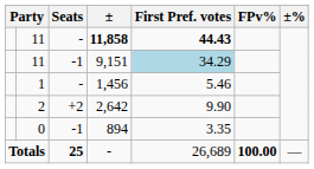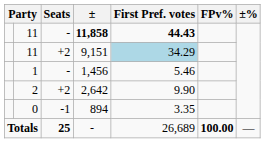 <table class=wikitable>
 <tr>
 <th colspan=2 align=center>Party</th>
 <th valign=top>Seats</th>
 <th valign=top>±</th>
 <th valign=top>First Pref. votes</th>
 <th valign=top>FPv%</th>
 <th valign=top>±%</th>
 </tr>
 <tr>
 <td></td>
 <td align=right>11</td>
 <td align=right>-</td>
 <td align=right><strong>11,858</strong></td>
 <td align=right><strong>44.43</strong></td>
 <td align=right></td>
 </tr>
 <tr>
 <td></td>
 <td align=right>11</td>
-<td align=right>-1</td>
+<td align=right>+2</td>
 <td align=right>9,151</td>
 <td align=right style="background: lightblue;">34.29</td>
 <td align=right></td>
 </tr>
 <tr>
 <td></td>
 <td align=right>1</td>
 <td align=right>-</td>
 <td align=right>1,456</td>
 <td align=right>5.46</td>
 <td align=right></td>
 </tr>
 <tr>
 <td></td>
 <td align=right>2</td>
 <td align=right>+2</td>
 <td align=right>2,642</td>
 <td align=right>9.90</td>
 <td align=right></td>
 </tr>
 <tr>
 <td></td>
 <td align=right>0</td>
 <td align=right>-1</td>
 <td align=right>894</td>
 <td align=right>3.35</td>
 <td align=right></td>
 </tr>
 <tr>
 <td colspan=2 align=center><strong>Totals</strong></td>
 <td align=right><strong>25</strong></td>
 <td align=center>-</td>
 <td align=right>26,689</td>
 <td align=center><strong>100.00</strong></td>
 <td align=center>—</td>
 </tr>
 </table>
